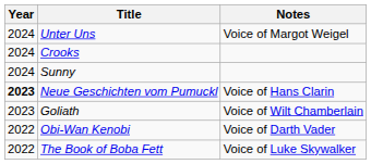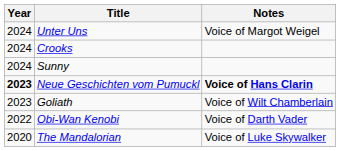 <table class="wikitable">
 <tr>
 <th>Year</th>
 <th>Title</th>
 <th>Notes</th>
 </tr>
 <tr>
 <td>2024</td>
 <td><em><a href='#'>Unter Uns</a></em></td>
 <td>Voice of Margot Weigel</td>
 </tr>
 <tr>
 <td>2024</td>
 <td><em><a href='#'>Crooks</a></em></td>
 <td></td>
 </tr>
 <tr>
 <td>2024</td>
 <td><em>Sunny</em></td>
 <td></td>
 </tr>
 <tr>
 <td><strong>2023</strong></td>
 <td><em><a href='#'>Neue Geschichten vom Pumuckl</a> </em></td>
-<td>Voice of <a href='#'>Hans Clarin</a></td>
+<td><strong>Voice of <a href='#'>Hans Clarin</a></strong></td>
 </tr>
 <tr>
 <td>2023</td>
 <td><em>Goliath</em></td>
 <td>Voice of <a href='#'>Wilt Chamberlain</a></td>
 </tr>
 <tr>
 <td>2022</td>
 <td><em><a href='#'>Obi-Wan Kenobi</a></em></td>
 <td>Voice of <a href='#'>Darth Vader</a></td>
 </tr>
 <tr>
-<td>2022</td>
-<td><em><a href='#'>The Book of Boba Fett</a></em></td>
+<td>2020</td>
+<td><em><a href='#'>The Mandalorian</a></em></td>
 <td>Voice of <a href='#'>Luke Skywalker</a></td>
 </tr>
 </table>
